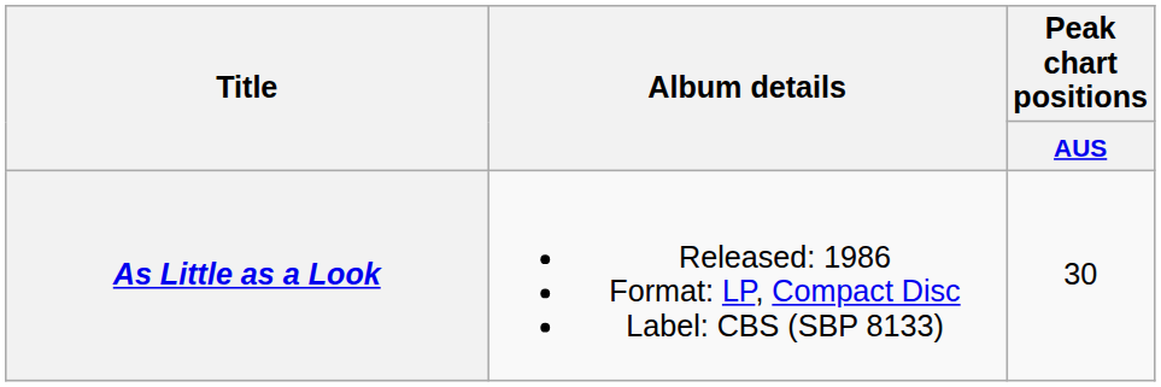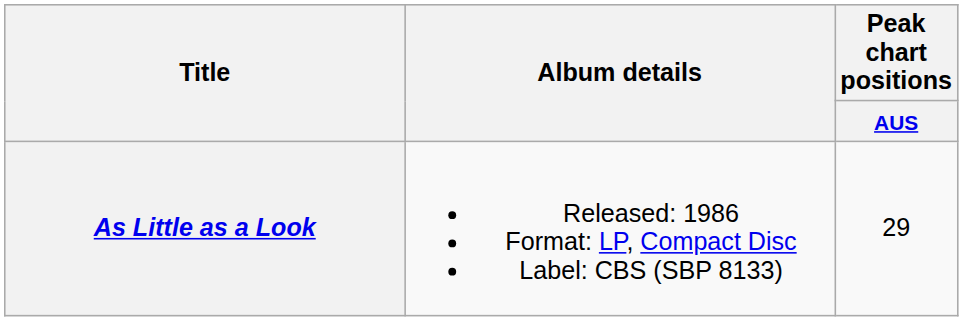 <table class="wikitable plainrowheaders" style="text-align:center;" border="1">
 <tr>
 <th scope="col" rowspan="2" style="width:20em;">Title</th>
 <th scope="col" rowspan="2" style="width:20em;">Album details</th>
 <th scope="col" colspan="1">Peak chart<br>positions</th>
 </tr>
 <tr>
 <th scope="col" style="text-align:center;"><small><a href='#'>AUS</a></small><br></th>
 </tr>
 <tr>
 <th scope="row"><em><a href='#'>As Little as a Look</a></em></th>
 <td><br><ul><li>Released: 1986</li><li>Format: <a href='#'>LP</a>, <a href='#'>Compact Disc</a></li><li>Label: CBS (SBP 8133)</li></ul></td>
-<td align="center">30</td>
+<td align="center">29</td>
 </tr>
 </table>
